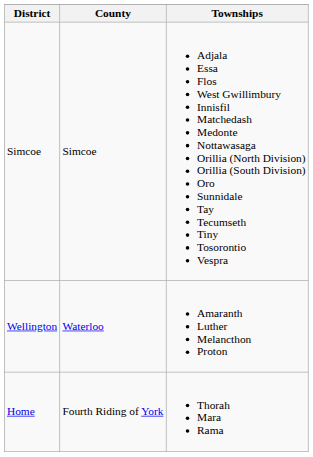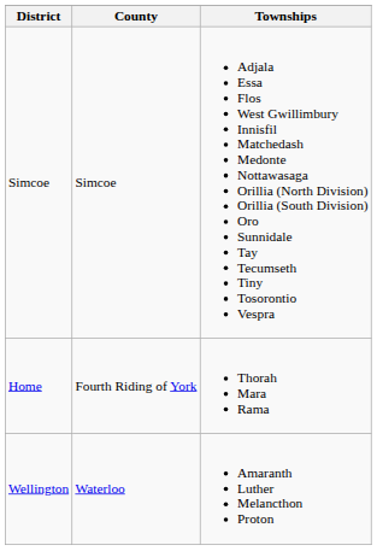 <table class = "wikitable">
 <tr>
 </tr>
 <tr>
 <th>District</th>
 <th>County</th>
 <th>Townships</th>
 </tr>
 <tr>
 <td>Simcoe</td>
 <td>Simcoe</td>
 <td><br><ul><li>Adjala</li><li>Essa</li><li>Flos</li><li>West Gwillimbury</li><li>Innisfil</li><li>Matchedash</li><li>Medonte</li><li>Nottawasaga</li><li>Orillia (North Division)</li><li>Orillia (South Division)</li><li>Oro</li><li>Sunnidale</li><li>Tay</li><li>Tecumseth</li><li>Tiny</li><li>Tosorontio</li><li>Vespra</li></ul></td>
 </tr>
 <tr>
+<td><a href='#'>Home</a></td>
+<td>Fourth Riding of <a href='#'>York</a></td>
+<td><br><ul><li>Thorah</li><li>Mara</li><li>Rama</li></ul></td>
+</tr>
+<tr>
 <td><a href='#'>Wellington</a></td>
 <td><a href='#'>Waterloo</a></td>
 <td><br><ul><li>Amaranth</li><li>Luther</li><li>Melancthon</li><li>Proton</li></ul></td>
 </tr>
-<tr>
-<td><a href='#'>Home</a></td>
-<td>Fourth Riding of <a href='#'>York</a></td>
-<td><br><ul><li>Thorah</li><li>Mara</li><li>Rama</li></ul></td>
-</tr>
 </table>
